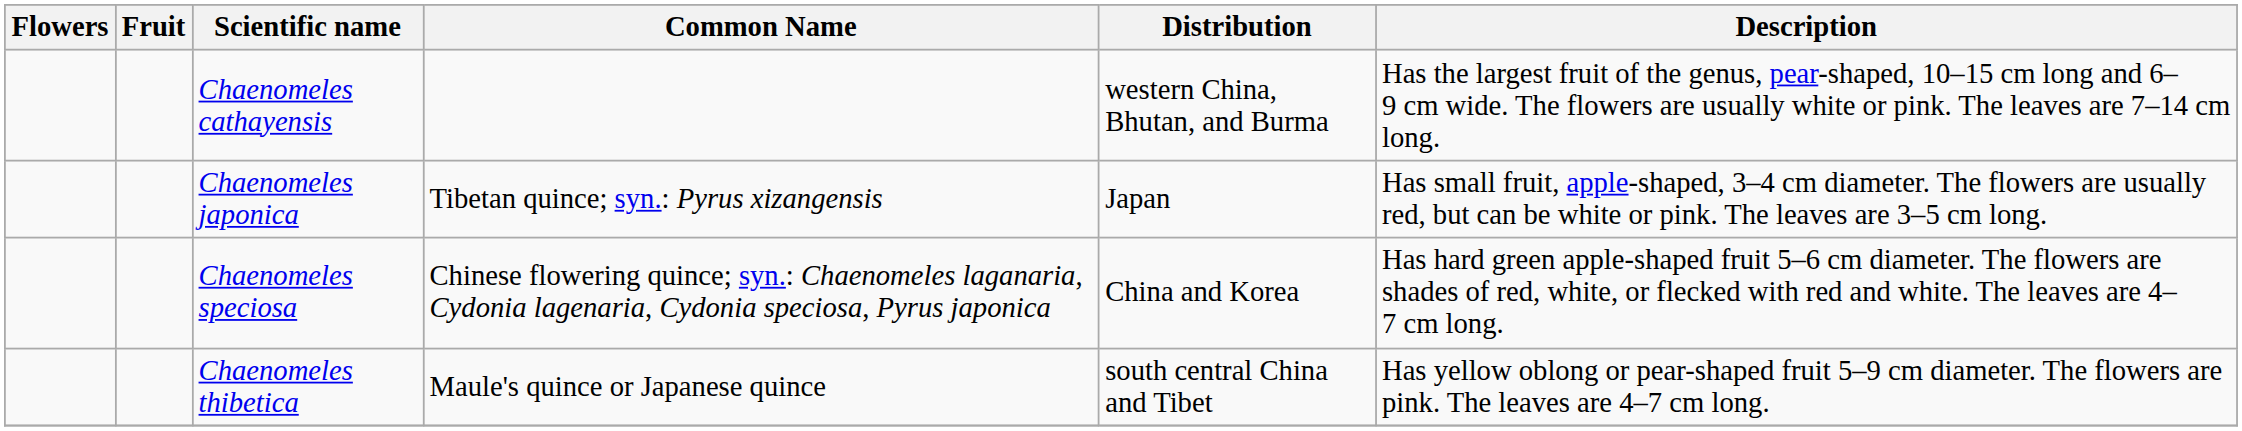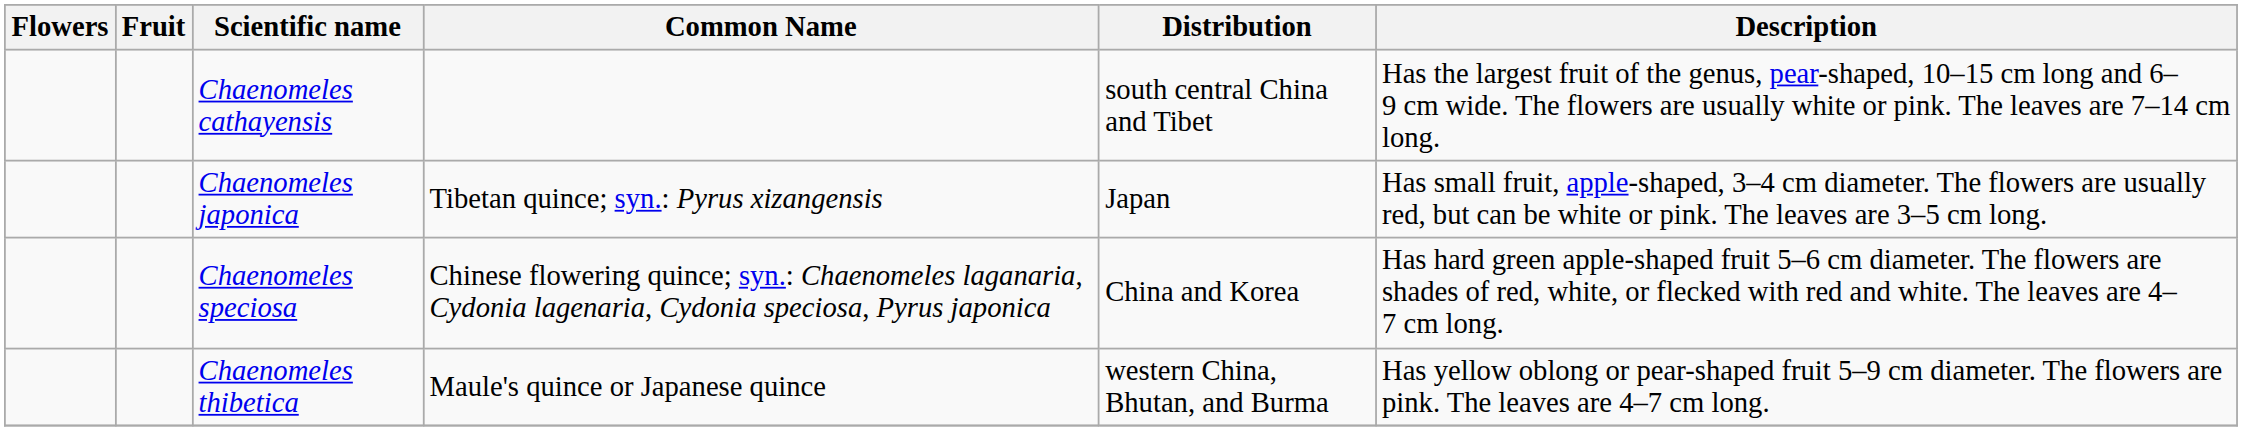 <table class="wikitable">
 <tr>
 <th>Flowers</th>
 <th>Fruit</th>
 <th>Scientific name</th>
 <th>Common Name</th>
 <th>Distribution</th>
 <th>Description</th>
 </tr>
 <tr>
 <td></td>
 <td></td>
 <td><em><a href='#'>Chaenomeles cathayensis</a></em></td>
 <td></td>
-<td>western China, Bhutan, and Burma</td>
+<td>south central China and Tibet</td>
 <td>Has the largest fruit of the genus, <a href='#'>pear</a>-shaped, 10–15 cm long and 6–9 cm wide. The flowers are usually white or pink. The leaves are 7–14 cm long.</td>
 </tr>
 <tr>
 <td></td>
 <td></td>
 <td><em><a href='#'>Chaenomeles japonica</a></em></td>
 <td>Tibetan quince; <a href='#'>syn.</a>: <em>Pyrus xizangensis</em></td>
 <td>Japan</td>
 <td>Has small fruit, <a href='#'>apple</a>-shaped, 3–4 cm diameter. The flowers are usually red, but can be white or pink. The leaves are 3–5 cm long.</td>
 </tr>
 <tr>
 <td></td>
 <td></td>
 <td><em><a href='#'>Chaenomeles speciosa</a></em></td>
 <td>Chinese flowering quince; <a href='#'>syn.</a>: <em>Chaenomeles laganaria</em>, <em>Cydonia lagenaria</em>, <em>Cydonia speciosa</em>, <em>Pyrus japonica</em></td>
 <td>China and Korea</td>
 <td>Has hard green apple-shaped fruit 5–6 cm diameter. The flowers are shades of red, white, or flecked with red and white. The leaves are 4–7 cm long.</td>
 </tr>
 <tr>
 <td></td>
 <td></td>
 <td><em><a href='#'>Chaenomeles thibetica</a></em></td>
 <td>Maule's quince or Japanese quince</td>
-<td>south central China and Tibet</td>
+<td>western China, Bhutan, and Burma</td>
 <td>Has yellow oblong or pear-shaped fruit 5–9 cm diameter. The flowers are pink. The leaves are 4–7 cm long.</td>
 </tr>
 <tr>
 </tr>
 </table>
